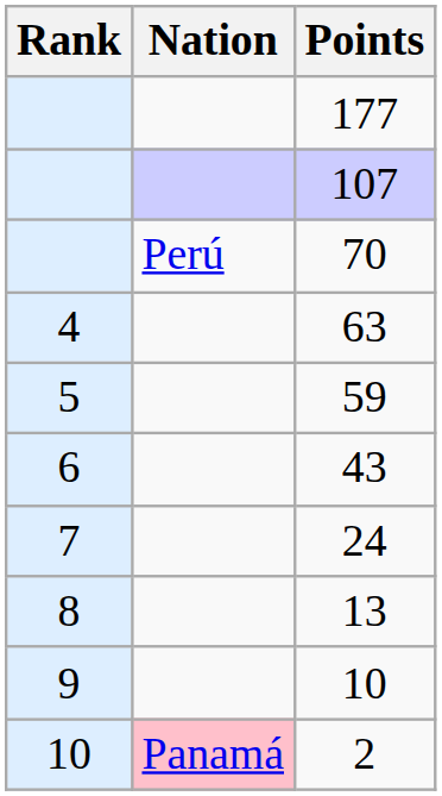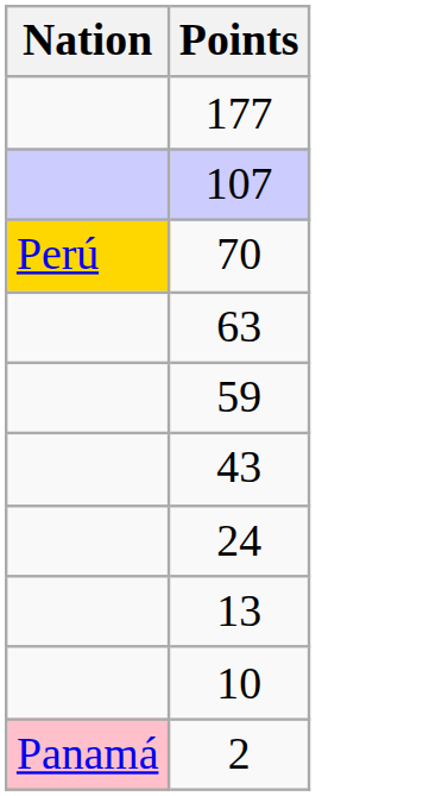 <table class="wikitable sortable" style="text-align:center">
 <tr>
-<th>Rank</th>
 <th>Nation</th>
 <th>Points</th>
 </tr>
 <tr>
-<td bgcolor = DDEEFF></td>
 <td align=left></td>
 <td>177</td>
 </tr>
 <tr style="background-color:#ccccff">
-<td bgcolor = DDEEFF></td>
 <td align=left></td>
 <td>107</td>
 </tr>
 <tr>
-<td bgcolor = DDEEFF></td>
-<td align=left> <a href='#'>Perú</a></td>
+<td align=left style="background: gold;"> <a href='#'>Perú</a></td>
 <td>70</td>
 </tr>
 <tr>
-<td bgcolor = DDEEFF>4</td>
 <td align=left></td>
 <td>63</td>
 </tr>
 <tr>
-<td bgcolor = DDEEFF>5</td>
 <td align=left></td>
 <td>59</td>
 </tr>
 <tr>
-<td bgcolor = DDEEFF>6</td>
 <td align=left></td>
 <td>43</td>
 </tr>
 <tr>
-<td bgcolor = DDEEFF>7</td>
 <td align=left></td>
 <td>24</td>
 </tr>
 <tr>
-<td bgcolor = DDEEFF>8</td>
 <td align=left></td>
 <td>13</td>
 </tr>
 <tr>
-<td bgcolor = DDEEFF>9</td>
 <td align=left></td>
 <td>10</td>
 </tr>
 <tr>
-<td bgcolor = DDEEFF>10</td>
 <td align=left style="background: pink;"> <a href='#'>Panamá</a></td>
 <td>2</td>
 </tr>
 </table>
